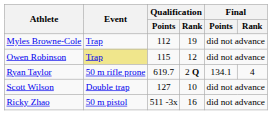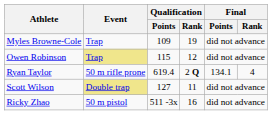 <table class="wikitable" style="font-size:90%;text-align:center">
 <tr>
 <th rowspan=2>Athlete</th>
 <th rowspan=2>Event</th>
 <th colspan=2>Qualification</th>
 <th colspan=2>Final</th>
 </tr>
 <tr style="font-size:95%">
 <th>Points</th>
 <th>Rank</th>
 <th>Points</th>
 <th>Rank</th>
 </tr>
 <tr>
 <td style="text-align:left"><a href='#'>Myles Browne-Cole</a></td>
 <td style="text-align:left"><a href='#'>Trap</a></td>
-<td>112</td>
+<td>109</td>
 <td>19</td>
 <td colspan=2>did not advance</td>
 </tr>
 <tr>
 <td style="text-align:left"><a href='#'>Owen Robinson</a></td>
 <td style="background: khaki; text-align:left"><a href='#'>Trap</a></td>
 <td>115</td>
 <td>12</td>
 <td colspan=2>did not advance</td>
 </tr>
 <tr>
 <td style="text-align:left"><a href='#'>Ryan Taylor</a></td>
 <td style="text-align:left"><a href='#'>50 m rifle prone</a></td>
-<td>619.7</td>
+<td>619.4</td>
 <td>2 <strong>Q</strong></td>
 <td>134.1</td>
 <td>4</td>
 </tr>
 <tr>
 <td style="text-align:left"><a href='#'>Scott Wilson</a></td>
-<td style="text-align:left"><a href='#'>Double trap</a></td>
+<td style="background: khaki; text-align:left"><a href='#'>Double trap</a></td>
 <td>127</td>
-<td>10</td>
+<td>11</td>
 <td colspan=2>did not advance</td>
 </tr>
 <tr>
 <td style="text-align:left"><a href='#'>Ricky Zhao</a></td>
 <td style="text-align:left"><a href='#'>50 m pistol</a></td>
 <td>511 -3x</td>
 <td>16</td>
 <td colspan=2>did not advance</td>
 </tr>
 </table>
